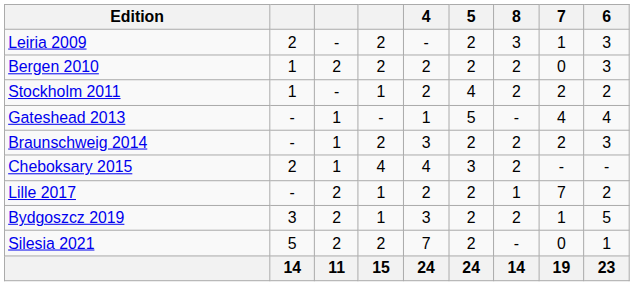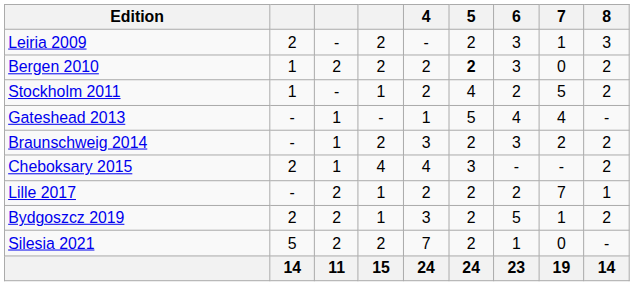 <table class="wikitable" width=50% style="font-size:100%; text-align:center;">
 <tr>
 <th>Edition</th>
 <th></th>
 <th></th>
 <th></th>
 <th>4</th>
 <th>5</th>
+<th>6</th>
+<th>7</th>
 <th>8</th>
-<th>7</th>
-<th>6</th>
 </tr>
 <tr>
 <td align=left> <a href='#'>Leiria 2009</a></td>
 <td>2</td>
 <td>-</td>
 <td>2</td>
 <td>-</td>
 <td>2</td>
 <td>3</td>
 <td>1</td>
 <td>3</td>
 </tr>
 <tr>
 <td align=left> <a href='#'>Bergen 2010</a></td>
 <td>1</td>
 <td>2</td>
 <td>2</td>
 <td>2</td>
+<td><strong>2</strong></td>
+<td>3</td>
+<td>0</td>
 <td>2</td>
-<td>2</td>
-<td>0</td>
-<td>3</td>
 </tr>
 <tr>
 <td align=left> <a href='#'>Stockholm 2011</a></td>
 <td>1</td>
 <td>-</td>
 <td>1</td>
 <td>2</td>
 <td>4</td>
 <td>2</td>
-<td>2</td>
+<td>5</td>
 <td>2</td>
 </tr>
 <tr>
 <td align=left> <a href='#'>Gateshead 2013</a></td>
 <td>-</td>
 <td>1</td>
 <td>-</td>
 <td>1</td>
 <td>5</td>
-<td>-</td>
 <td>4</td>
 <td>4</td>
+<td>-</td>
 </tr>
 <tr>
 <td align=left> <a href='#'>Braunschweig 2014</a></td>
 <td>-</td>
 <td>1</td>
 <td>2</td>
 <td>3</td>
 <td>2</td>
+<td>3</td>
 <td>2</td>
 <td>2</td>
-<td>3</td>
 </tr>
 <tr>
 <td align=left> <a href='#'>Cheboksary 2015</a></td>
 <td>2</td>
 <td>1</td>
 <td>4</td>
 <td>4</td>
 <td>3</td>
-<td>2</td>
 <td>-</td>
 <td>-</td>
+<td>2</td>
 </tr>
 <tr>
 <td align=left> <a href='#'>Lille 2017</a></td>
 <td>-</td>
 <td>2</td>
 <td>1</td>
 <td>2</td>
 <td>2</td>
+<td>2</td>
+<td>7</td>
 <td>1</td>
-<td>7</td>
-<td>2</td>
 </tr>
 <tr>
 <td align=left> <a href='#'>Bydgoszcz 2019</a></td>
-<td>3</td>
+<td>2</td>
 <td>2</td>
 <td>1</td>
 <td>3</td>
 <td>2</td>
+<td>5</td>
+<td>1</td>
 <td>2</td>
-<td>1</td>
-<td>5</td>
 </tr>
 <tr>
 <td align=left> <a href='#'>Silesia 2021</a></td>
 <td>5</td>
 <td>2</td>
 <td>2</td>
 <td>7</td>
 <td>2</td>
+<td>1</td>
+<td>0</td>
 <td>-</td>
-<td>0</td>
-<td>1</td>
 </tr>
 <tr>
 <th></th>
 <th>14</th>
 <th>11</th>
 <th>15</th>
 <th>24</th>
 <th>24</th>
+<th>23</th>
+<th>19</th>
 <th>14</th>
-<th>19</th>
-<th>23</th>
 </tr>
 </table>
